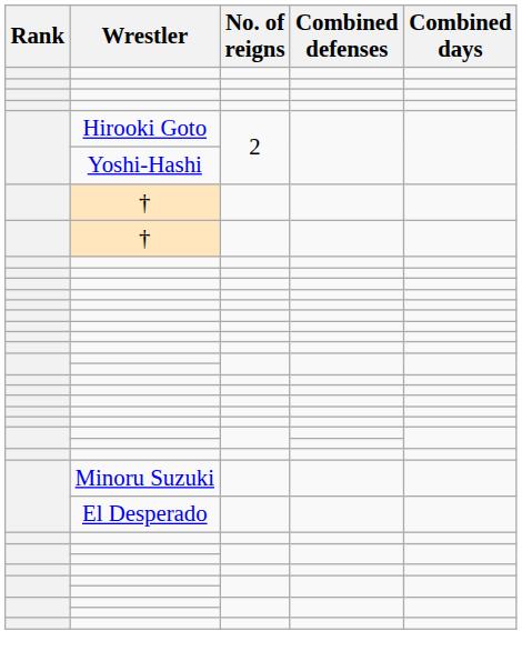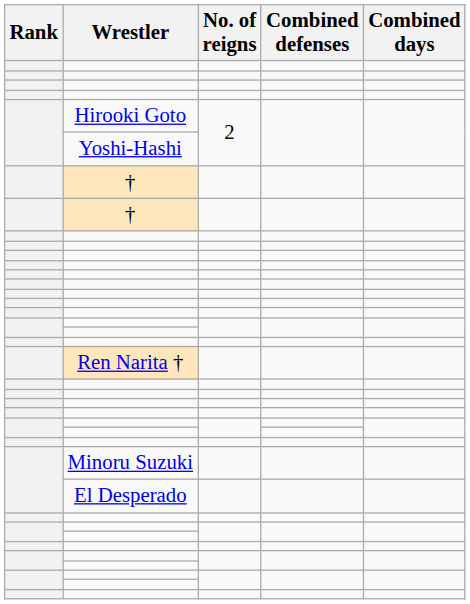 <table class="wikitable sortable" style="text-align:center">
 <tr>
 <th>Rank</th>
 <th>Wrestler</th>
 <th>No. of<br>reigns</th>
 <th>Combined<br>defenses</th>
 <th>Combined<br>days</th>
 </tr>
 <tr>
 <th></th>
 <td></td>
 <td></td>
 <td></td>
 <td></td>
 </tr>
 <tr>
 <th></th>
 <td></td>
 <td></td>
 <td></td>
 <td></td>
 </tr>
 <tr>
 <th></th>
 <td></td>
 <td></td>
 <td></td>
 <td></td>
 </tr>
 <tr>
 <th></th>
 <td></td>
 <td></td>
 <td></td>
 <td></td>
 </tr>
 <tr>
 <th rowspan=2></th>
 <td><a href='#'>Hirooki Goto</a></td>
 <td rowspan=2>2</td>
 <td rowspan=2></td>
 <td rowspan=2></td>
 </tr>
 <tr>
 <td><a href='#'>Yoshi-Hashi</a></td>
 </tr>
 <tr>
 <th></th>
 <td style="background-color:#FFE6BD"> †</td>
 <td></td>
 <td></td>
 <td></td>
 </tr>
 <tr>
 <th></th>
 <td style="background-color:#FFE6BD"> †</td>
 <td></td>
 <td></td>
 <td></td>
 </tr>
 <tr>
 <th></th>
 <td></td>
 <td></td>
 <td></td>
 <td></td>
 </tr>
 <tr>
 <th></th>
 <td></td>
 <td></td>
 <td></td>
 <td></td>
 </tr>
 <tr>
 <th></th>
 <td></td>
 <td></td>
 <td></td>
 <td></td>
 </tr>
 <tr>
 <th></th>
 <td></td>
 <td></td>
 <td></td>
 <td></td>
 </tr>
 <tr>
 <th></th>
 <td></td>
 <td></td>
 <td></td>
 <td></td>
 </tr>
 <tr>
 <th></th>
 <td></td>
 <td></td>
 <td></td>
 <td></td>
 </tr>
 <tr>
 <th></th>
 <td></td>
 <td></td>
 <td></td>
 <td></td>
 </tr>
 <tr>
 <th></th>
 <td></td>
 <td></td>
 <td></td>
 <td></td>
 </tr>
 <tr>
 <th></th>
 <td></td>
 <td></td>
 <td></td>
 <td></td>
 </tr>
 <tr>
 <th rowspan=2></th>
 <td></td>
 <td rowspan=2></td>
 <td rowspan=2></td>
 <td rowspan=2></td>
 </tr>
 <tr>
 <td></td>
 </tr>
 <tr>
 <th></th>
 <td></td>
 <td></td>
 <td></td>
 <td></td>
 </tr>
 <tr>
 <th></th>
+<td style="background-color:#FFE6BD"><a href='#'>Ren Narita</a> †</td>
+<td></td>
+<td></td>
+<td></td>
+</tr>
+<tr>
+<th></th>
 <td></td>
 <td></td>
 <td></td>
 <td></td>
 </tr>
 <tr>
 <th></th>
 <td></td>
 <td></td>
 <td></td>
 <td></td>
 </tr>
 <tr>
 <th></th>
 <td></td>
 <td></td>
 <td></td>
 <td></td>
 </tr>
 <tr>
 <th></th>
 <td></td>
 <td></td>
 <td></td>
 <td></td>
 </tr>
 <tr>
 <th rowspan=2></th>
 <td></td>
 <td rowspan=2></td>
 <td></td>
 <td rowspan=2></td>
 </tr>
 <tr>
 <td></td>
 <td></td>
 </tr>
 <tr>
 <th></th>
 <td></td>
 <td></td>
 <td></td>
 <td></td>
 </tr>
 <tr>
 <th rowspan=2></th>
 <td><a href='#'>Minoru Suzuki</a></td>
 <td></td>
 <td></td>
 <td></td>
 </tr>
 <tr>
 <td><a href='#'>El Desperado</a></td>
 <td></td>
 <td></td>
 <td></td>
 </tr>
 <tr>
 <th></th>
 <td></td>
 <td></td>
 <td></td>
 <td></td>
 </tr>
 <tr>
 <th rowspan=2></th>
 <td></td>
 <td rowspan=2></td>
 <td rowspan=2></td>
 <td rowspan=2></td>
 </tr>
 <tr>
 <td></td>
 </tr>
 <tr>
 <th></th>
 <td></td>
 <td></td>
 <td></td>
 <td></td>
 </tr>
 <tr>
 <th rowspan=2></th>
 <td></td>
 <td rowspan=2></td>
 <td rowspan=2></td>
 <td rowspan=2></td>
 </tr>
 <tr>
 <td></td>
 </tr>
 <tr>
 <th rowspan=2></th>
 <td></td>
 <td rowspan=2></td>
 <td rowspan=2></td>
 <td rowspan=2></td>
 </tr>
 <tr>
 <td></td>
 </tr>
 <tr>
 <th></th>
 <td></td>
 <td></td>
 <td></td>
 <td></td>
 </tr>
 </table>
